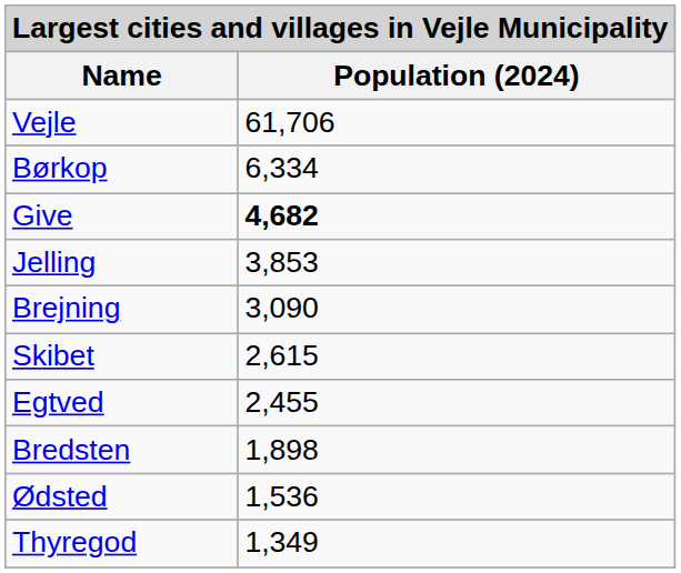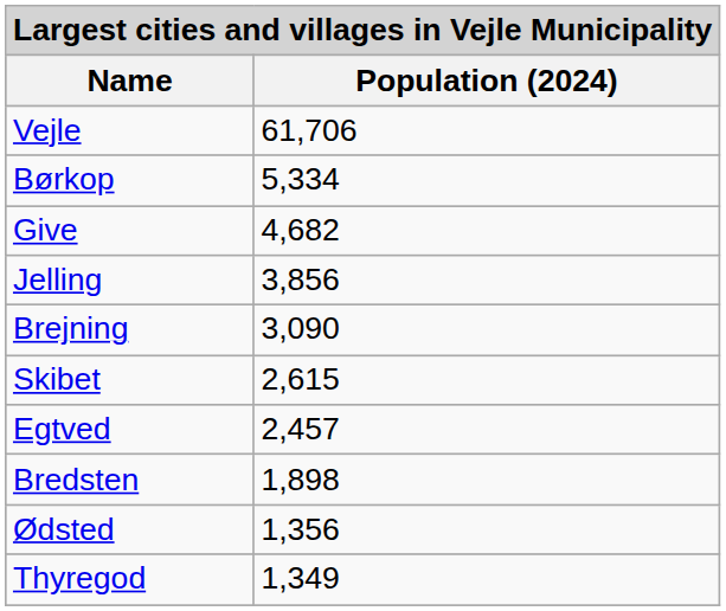 <table class="wikitable">
 <tr>
 <td bgcolor="lightgrey" colspan="5" align=center><strong>Largest cities and villages in Vejle Municipality</strong></td>
 </tr>
 <tr bgcolor="#CCCCCC">
 <th>Name</th>
 <th>Population (2024)</th>
 </tr>
 <tr>
 <td><a href='#'>Vejle</a></td>
 <td>61,706</td>
 </tr>
 <tr>
 <td><a href='#'>Børkop</a></td>
-<td>6,334</td>
+<td>5,334</td>
 </tr>
 <tr>
 <td><a href='#'>Give</a></td>
-<td><strong>4,682</strong></td>
+<td>4,682</td>
 </tr>
 <tr>
 <td><a href='#'>Jelling</a></td>
-<td>3,853</td>
+<td>3,856</td>
 </tr>
 <tr>
 <td><a href='#'>Brejning</a></td>
 <td>3,090</td>
 </tr>
 <tr>
 <td><a href='#'>Skibet</a></td>
 <td>2,615</td>
 </tr>
 <tr>
 <td><a href='#'>Egtved</a></td>
-<td>2,455</td>
+<td>2,457</td>
 </tr>
 <tr>
 <td><a href='#'>Bredsten</a></td>
 <td>1,898</td>
 </tr>
 <tr>
 <td><a href='#'>Ødsted</a></td>
-<td>1,536</td>
+<td>1,356</td>
 </tr>
 <tr>
 <td><a href='#'>Thyregod</a></td>
 <td>1,349</td>
 </tr>
 </table>
